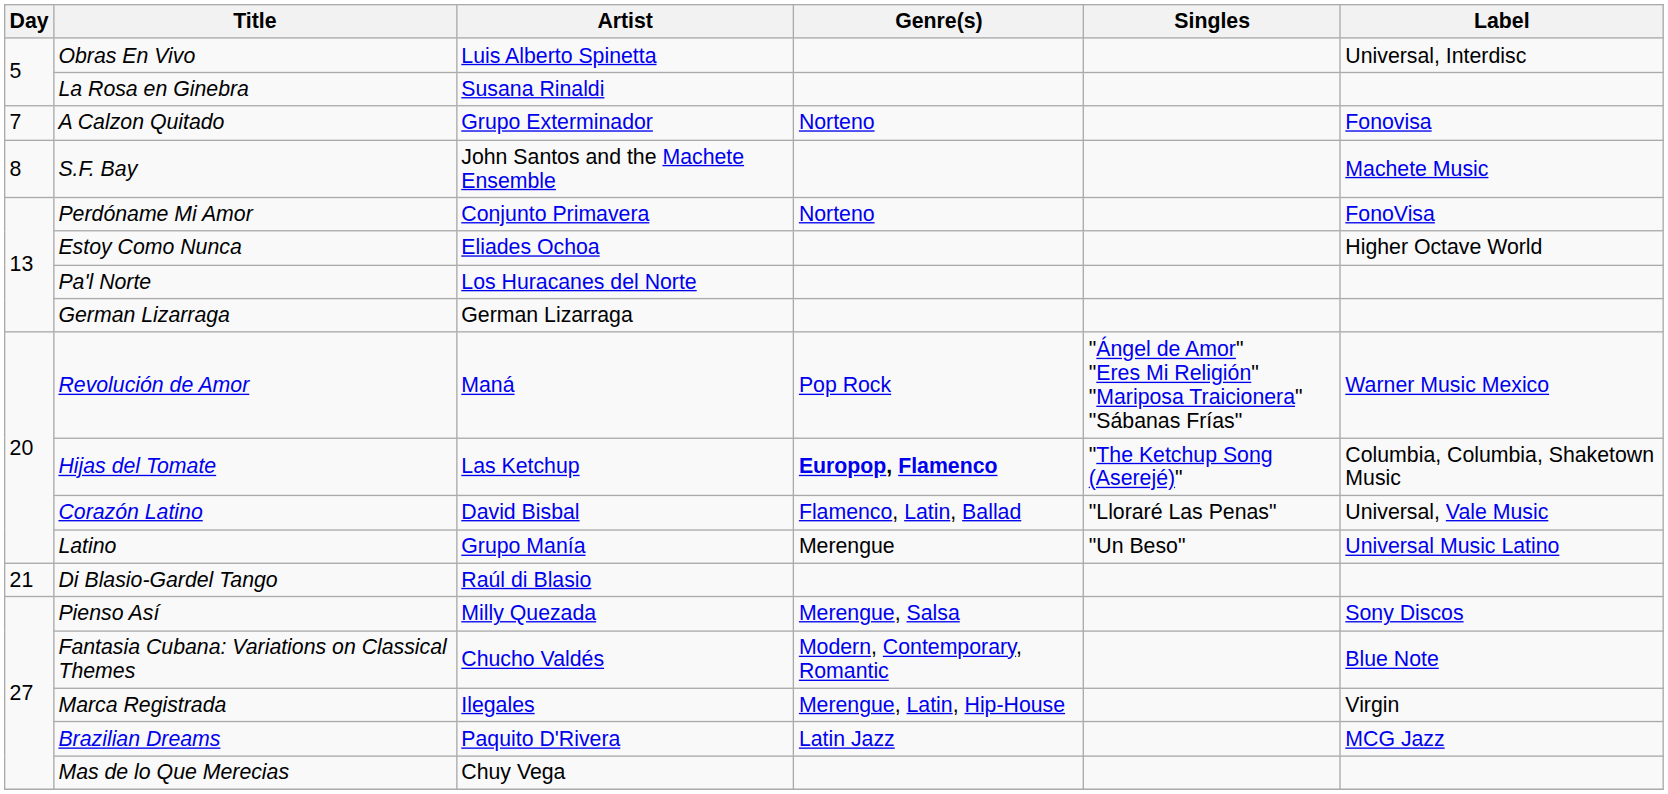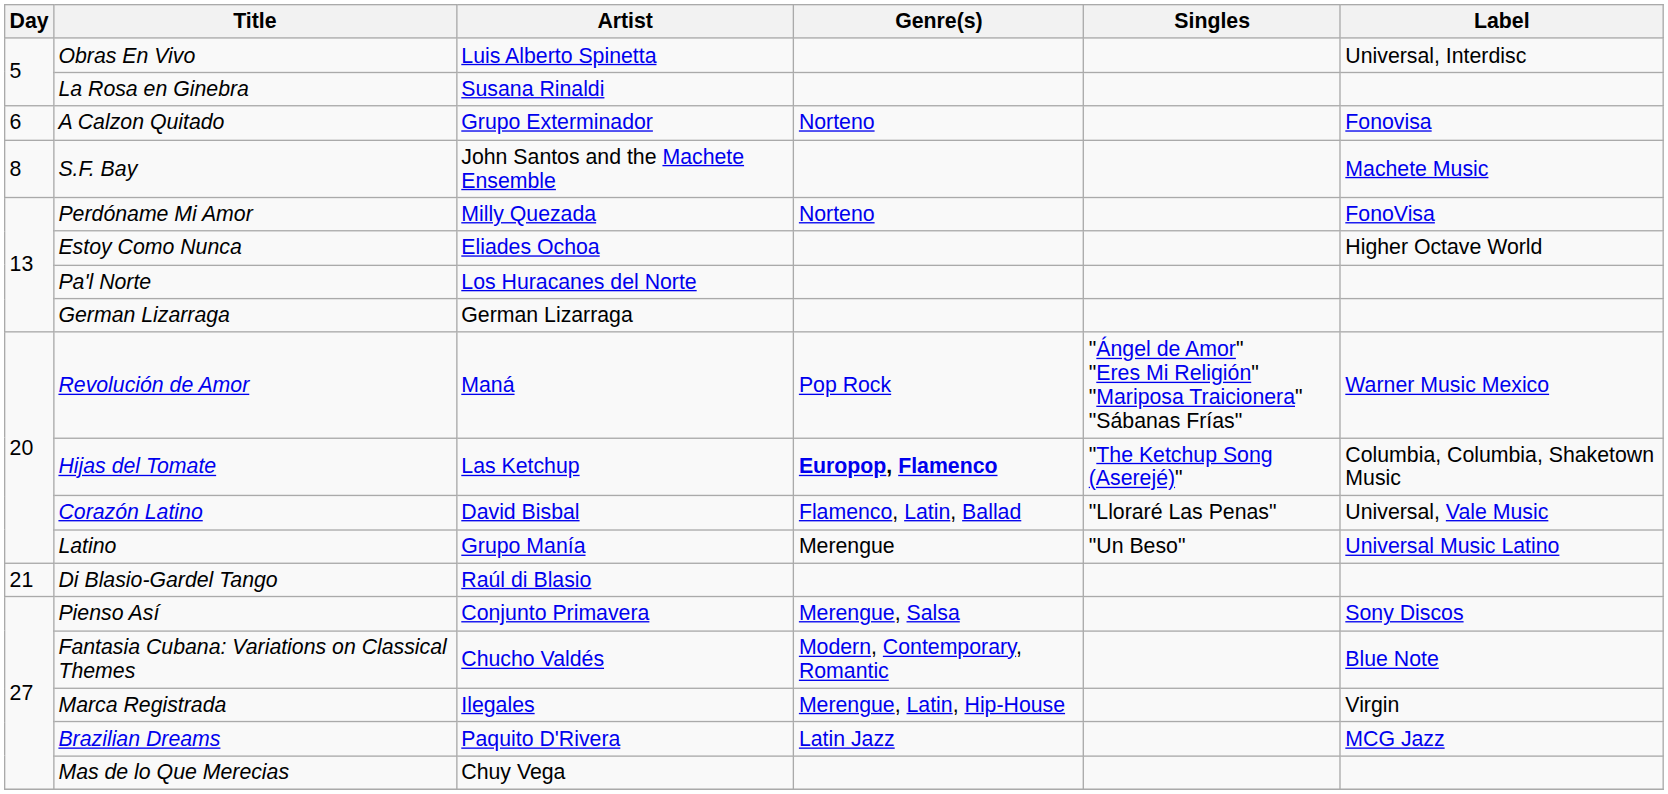 <table class="wikitable sortable" style="text-align: left;">
 <tr>
 <th>Day</th>
 <th>Title</th>
 <th>Artist</th>
 <th>Genre(s)</th>
 <th>Singles</th>
 <th>Label</th>
 </tr>
 <tr>
 <td rowspan="2">5</td>
 <td><em>Obras En Vivo</em></td>
 <td><a href='#'>Luis Alberto Spinetta</a></td>
 <td></td>
 <td></td>
 <td>Universal, Interdisc</td>
 </tr>
 <tr>
 <td><em>La Rosa en Ginebra</em></td>
 <td><a href='#'>Susana Rinaldi</a></td>
 <td></td>
 <td></td>
 <td></td>
 </tr>
 <tr>
-<td>7</td>
+<td>6</td>
 <td><em>A Calzon Quitado</em></td>
 <td><a href='#'>Grupo Exterminador</a></td>
 <td><a href='#'>Norteno</a></td>
 <td></td>
 <td><a href='#'>Fonovisa</a></td>
 </tr>
 <tr>
 <td>8</td>
 <td><em>S.F. Bay</em></td>
 <td>John Santos and the <a href='#'>Machete Ensemble</a></td>
 <td></td>
 <td></td>
 <td><a href='#'>Machete Music</a></td>
 </tr>
 <tr>
 <td rowspan="4">13</td>
 <td><em>Perdóname Mi Amor</em></td>
-<td><a href='#'>Conjunto Primavera</a></td>
+<td><a href='#'>Milly Quezada</a></td>
 <td><a href='#'>Norteno</a></td>
 <td></td>
 <td><a href='#'>FonoVisa</a></td>
 </tr>
 <tr>
 <td><em>Estoy Como Nunca</em></td>
 <td><a href='#'>Eliades Ochoa</a></td>
 <td></td>
 <td></td>
 <td>Higher Octave World</td>
 </tr>
 <tr>
 <td><em>Pa'l Norte</em></td>
 <td><a href='#'>Los Huracanes del Norte</a></td>
 <td></td>
 <td></td>
 <td></td>
 </tr>
 <tr>
 <td><em>German Lizarraga</em></td>
 <td>German Lizarraga</td>
 <td></td>
 <td></td>
 <td></td>
 </tr>
 <tr>
 <td rowspan="4">20</td>
 <td><em><a href='#'>Revolución de Amor</a></em></td>
 <td><a href='#'>Maná</a></td>
 <td><a href='#'>Pop Rock</a></td>
 <td>"<a href='#'>Ángel de Amor</a>"<br>"<a href='#'>Eres Mi Religión</a>"<br>"<a href='#'>Mariposa Traicionera</a>"<br>"Sábanas Frías"</td>
 <td><a href='#'>Warner Music Mexico</a></td>
 </tr>
 <tr>
 <td><em><a href='#'>Hijas del Tomate</a></em></td>
 <td><a href='#'>Las Ketchup</a></td>
 <td><strong><a href='#'>Europop</a>, <a href='#'>Flamenco</a></strong></td>
 <td>"<a href='#'>The Ketchup Song (Aserejé)</a>"</td>
 <td>Columbia, Columbia, Shaketown Music</td>
 </tr>
 <tr>
 <td><em><a href='#'>Corazón Latino</a></em></td>
 <td><a href='#'>David Bisbal</a></td>
 <td><a href='#'>Flamenco</a>, <a href='#'>Latin</a>, <a href='#'>Ballad</a></td>
 <td>"Lloraré Las Penas"</td>
 <td>Universal, <a href='#'>Vale Music</a></td>
 </tr>
 <tr>
 <td><em>Latino</em></td>
 <td><a href='#'>Grupo Manía</a></td>
 <td>Merengue</td>
 <td>"Un Beso"</td>
 <td><a href='#'>Universal Music Latino</a></td>
 </tr>
 <tr>
 <td>21</td>
 <td><em>Di Blasio-Gardel Tango</em></td>
 <td><a href='#'>Raúl di Blasio</a></td>
 <td></td>
 <td></td>
 <td></td>
 </tr>
 <tr>
 <td rowspan="5">27</td>
 <td><em>Pienso Así</em></td>
-<td><a href='#'>Milly Quezada</a></td>
+<td><a href='#'>Conjunto Primavera</a></td>
 <td><a href='#'>Merengue</a>, <a href='#'>Salsa</a></td>
 <td></td>
 <td><a href='#'>Sony Discos</a></td>
 </tr>
 <tr>
 <td><em>Fantasia Cubana: Variations on Classical Themes</em></td>
 <td><a href='#'>Chucho Valdés</a></td>
 <td><a href='#'>Modern</a>, <a href='#'>Contemporary</a>, <a href='#'>Romantic</a></td>
 <td></td>
 <td><a href='#'>Blue Note</a></td>
 </tr>
 <tr>
 <td><em>Marca Registrada</em></td>
 <td><a href='#'>Ilegales</a></td>
 <td><a href='#'>Merengue</a>, <a href='#'>Latin</a>, <a href='#'>Hip-House</a></td>
 <td></td>
 <td>Virgin</td>
 </tr>
 <tr>
 <td><em><a href='#'>Brazilian Dreams</a></em></td>
 <td><a href='#'>Paquito D'Rivera</a></td>
 <td><a href='#'>Latin Jazz</a></td>
 <td></td>
 <td><a href='#'>MCG Jazz</a></td>
 </tr>
 <tr>
 <td><em>Mas de lo Que Merecias</em></td>
 <td>Chuy Vega</td>
 <td></td>
 <td></td>
 <td></td>
 </tr>
 <tr>
 </tr>
 </table>
